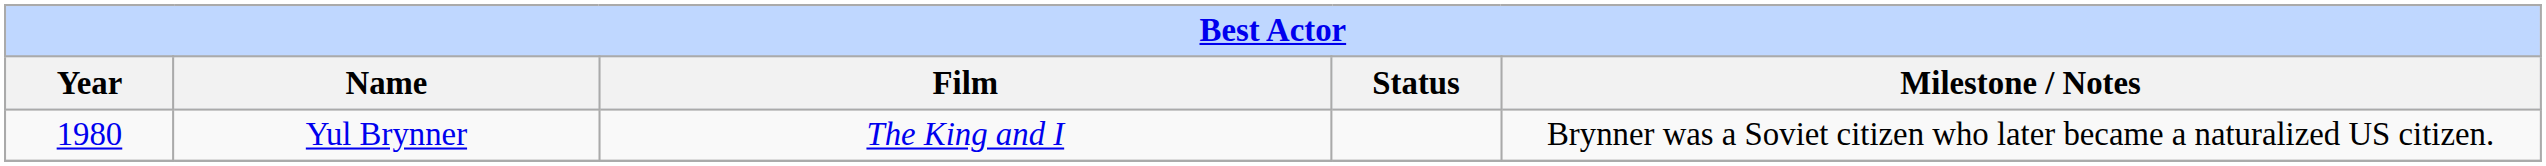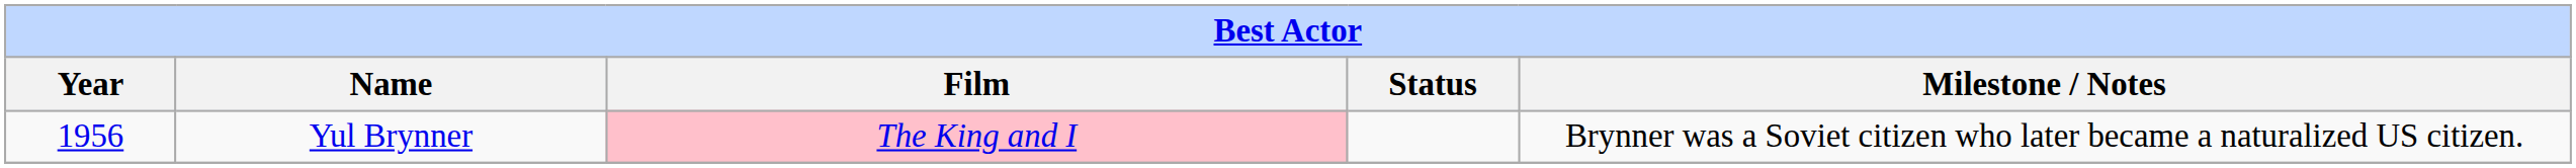 <table class="wikitable" style="text-align: center">
 <tr style="background:#bfd7ff;">
 <td colspan=6 style="text-align:center;"><strong><a href='#'>Best Actor</a></strong></td>
 </tr>
 <tr style="background:#ebf5ff;">
 <th style="width:075px;">Year</th>
 <th style="width:200px;">Name</th>
 <th style="width:350px;">Film</th>
 <th style="width:075px;">Status</th>
 <th style="width:500px;">Milestone / Notes</th>
 </tr>
 <tr>
-<td style="text-align: center"><a href='#'>1980</a></td>
+<td style="text-align: center"><a href='#'>1956</a></td>
 <td><a href='#'>Yul Brynner</a></td>
-<td><em><a href='#'>The King and I</a></em></td>
+<td style="background: pink;"><em><a href='#'>The King and I</a></em></td>
 <td></td>
 <td>Brynner was a Soviet citizen who later became a naturalized US citizen.</td>
 </tr>
 <tr>
 </tr>
 </table>
